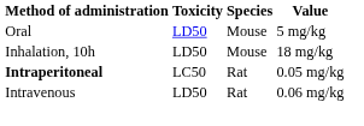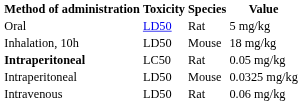 <table class=”wikitable”>
 <tr>
 <th>Method of administration </th>
 <th>Toxicity</th>
 <th>Species</th>
 <th>Value</th>
 </tr>
 <tr>
 <td>Oral</td>
 <td><a href='#'>LD50</a></td>
-<td>Mouse</td>
+<td>Rat</td>
 <td>5 mg/kg</td>
 </tr>
 <tr>
 <td>Inhalation, 10h</td>
 <td>LD50</td>
 <td>Mouse</td>
 <td>18 mg/kg</td>
 </tr>
 <tr>
 <td><strong>Intraperitoneal</strong></td>
 <td>LC50</td>
 <td>Rat</td>
 <td>0.05 mg/kg</td>
 </tr>
 <tr>
+<td>Intraperitoneal</td>
+<td>LD50</td>
+<td>Mouse</td>
+<td>0.0325 mg/kg</td>
+</tr>
+<tr>
 <td>Intravenous</td>
 <td>LD50</td>
 <td>Rat</td>
 <td>0.06 mg/kg</td>
 </tr>
 </table>
